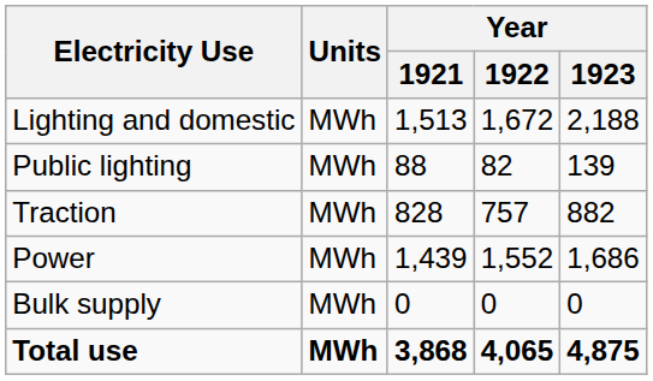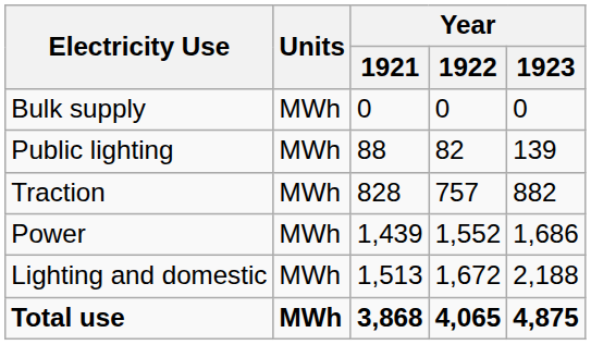 <table class="wikitable">
 <tr>
 <th rowspan="2">Electricity  Use</th>
 <th rowspan="2">Units</th>
 <th colspan="3">Year</th>
 </tr>
 <tr>
 <th>1921</th>
 <th>1922</th>
 <th>1923</th>
 </tr>
 <tr>
-<td>Lighting  and domestic</td>
+<td>Bulk  supply</td>
 <td>MWh</td>
-<td>1,513</td>
-<td>1,672</td>
-<td>2,188</td>
+<td>0</td>
+<td>0</td>
+<td>0</td>
 </tr>
 <tr>
 <td>Public  lighting</td>
 <td>MWh</td>
 <td>88</td>
 <td>82</td>
 <td>139</td>
 </tr>
 <tr>
 <td>Traction</td>
 <td>MWh</td>
 <td>828</td>
 <td>757</td>
 <td>882</td>
 </tr>
 <tr>
 <td>Power</td>
 <td>MWh</td>
 <td>1,439</td>
 <td>1,552</td>
 <td>1,686</td>
 </tr>
 <tr>
-<td>Bulk  supply</td>
+<td>Lighting  and domestic</td>
 <td>MWh</td>
-<td>0</td>
-<td>0</td>
-<td>0</td>
+<td>1,513</td>
+<td>1,672</td>
+<td>2,188</td>
 </tr>
 <tr>
 <td><strong>Total  use</strong></td>
 <td><strong>MWh</strong></td>
 <td><strong>3,868</strong></td>
 <td><strong>4,065</strong></td>
 <td><strong>4,875</strong></td>
 </tr>
 </table>
